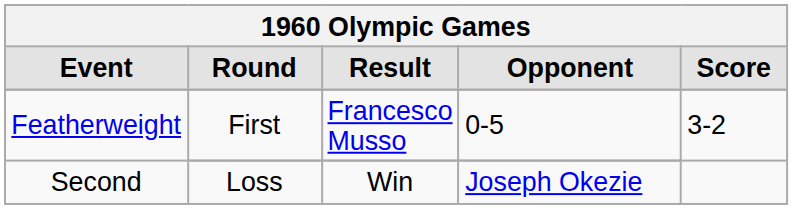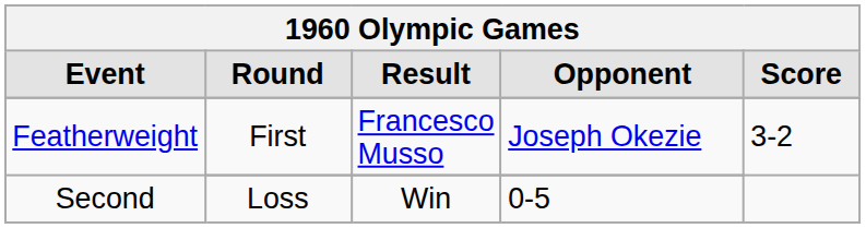 <table style='font-size: 85%; text-align: left;' class='wikitable' width='45%'>
 <tr>
 <th colspan=5>1960 Olympic Games</th>
 </tr>
 <tr>
 <th style='border-style: none none solid solid; background: #e3e3e3; width: 20%'><strong>Event</strong></th>
 <th style='border-style: none none solid solid; background: #e3e3e3; width: 20%'><strong>Round</strong></th>
 <th style='border-style: none none solid solid; background: #e3e3e3; width: 10%'><strong>Result</strong></th>
 <th style='border-style: none none solid solid; background: #e3e3e3; width: 35%'><strong>Opponent</strong></th>
 <th style='border-style: none none solid solid; background: #e3e3e3; width: 15%'><strong>Score</strong></th>
 </tr>
 <tr>
 </tr>
 <tr align=center>
 <td rowspan="2" style="text-align:center;"><a href='#'>Featherweight</a></td>
 <td align='center'>First</td>
 <td align='left'> <a href='#'>Francesco Musso</a></td>
-<td align='left'>0-5</td>
+<td align='left'> <a href='#'>Joseph Okezie</a></td>
 <td align='left'>3-2</td>
 </tr>
 <tr>
 </tr>
 <tr align=center>
 <td align='center'>Second</td>
 <td>Loss</td>
 <td>Win</td>
-<td align='left'> <a href='#'>Joseph Okezie</a></td>
+<td align='left'>0-5</td>
 </tr>
 </table>
